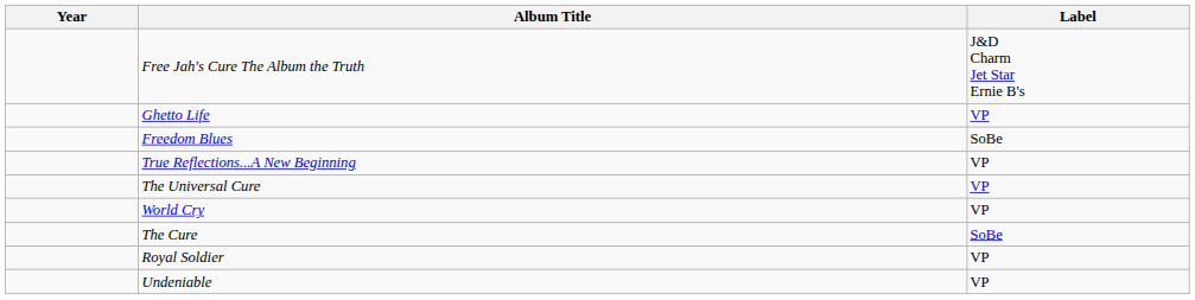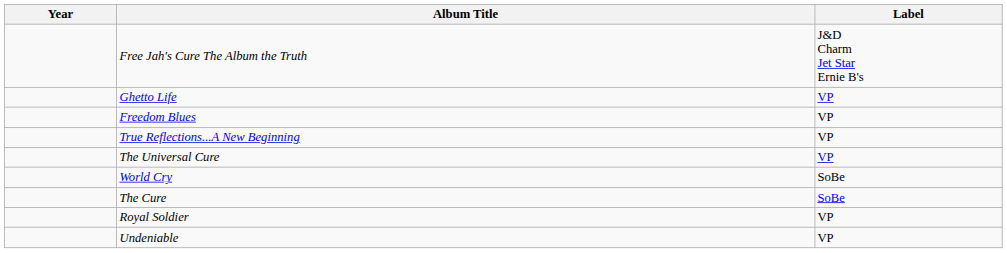 <table class="wikitable" style="width: 100%; height: 10em;">
 <tr>
 <th>Year</th>
 <th>Album Title</th>
 <th>Label</th>
 </tr>
 <tr>
 <td></td>
 <td><em>Free Jah's Cure The Album the Truth</em></td>
 <td>J&D  <br> Charm <br> <a href='#'>Jet Star</a> <br> Ernie B's</td>
 </tr>
 <tr>
 <td></td>
 <td><em><a href='#'>Ghetto Life</a></em></td>
 <td><a href='#'>VP</a></td>
 </tr>
 <tr>
 <td></td>
 <td><em><a href='#'>Freedom Blues</a></em></td>
-<td>SoBe </td>
+<td>VP </td>
 </tr>
 <tr>
 <td></td>
 <td><em><a href='#'>True Reflections...A New Beginning</a></em></td>
 <td>VP </td>
 </tr>
 <tr>
 <td></td>
 <td><em>The Universal Cure</em></td>
 <td><a href='#'>VP</a></td>
 </tr>
 <tr>
 <td></td>
 <td><em><a href='#'>World Cry</a></em></td>
-<td>VP </td>
+<td>SoBe </td>
 </tr>
 <tr>
 <td></td>
 <td><em>The Cure</em></td>
 <td><a href='#'>SoBe</a></td>
 </tr>
 <tr>
 <td></td>
 <td><em>Royal Soldier</em></td>
 <td>VP </td>
 </tr>
 <tr>
 <td></td>
 <td><em>Undeniable</em></td>
 <td>VP </td>
 </tr>
 </table>
